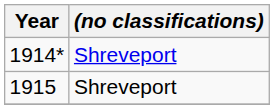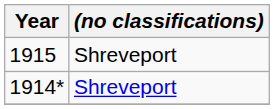 <table class="wikitable sortable">
 <tr>
 <th>Year</th>
 <th><em>(no classifications)</em></th>
 </tr>
 <tr>
+<td>1915</td>
+<td>Shreveport</td>
+</tr>
+<tr>
 <td>1914*</td>
 <td><a href='#'>Shreveport</a></td>
 </tr>
 <tr>
-<td>1915</td>
-<td>Shreveport</td>
-</tr>
-<tr>
 </tr>
 </table>
